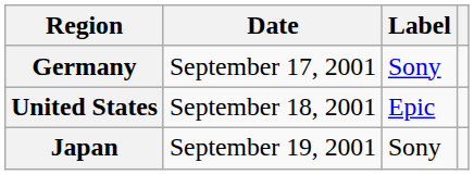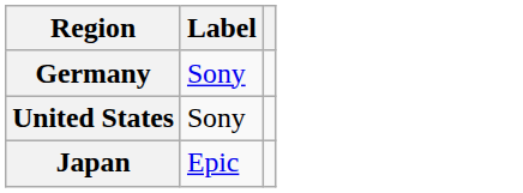 <table class="wikitable plainrowheaders">
 <tr>
 <th scope="col">Region</th>
-<th scope="col">Date</th>
 <th scope="col">Label</th>
 <th scope="col"></th>
 </tr>
 <tr>
 <th scope="row">Germany</th>
-<td>September 17, 2001</td>
 <td><a href='#'>Sony</a></td>
 <td align="center"></td>
 </tr>
 <tr>
 <th scope="row">United States</th>
-<td>September 18, 2001</td>
-<td><a href='#'>Epic</a></td>
+<td>Sony</td>
 <td align="center"></td>
 </tr>
 <tr>
 <th scope="row">Japan</th>
-<td>September 19, 2001</td>
-<td>Sony</td>
+<td><a href='#'>Epic</a></td>
 <td align="center"></td>
 </tr>
 </table>
